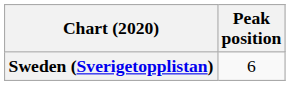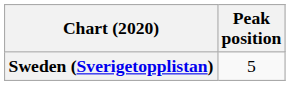 <table class="wikitable plainrowheaders" style="text-align:center">
 <tr>
 <th scope="col">Chart (2020)</th>
 <th scope="col">Peak<br>position</th>
 </tr>
 <tr>
 <th scope="row">Sweden (<a href='#'>Sverigetopplistan</a>)</th>
-<td>6</td>
+<td>5</td>
 </tr>
 </table>
